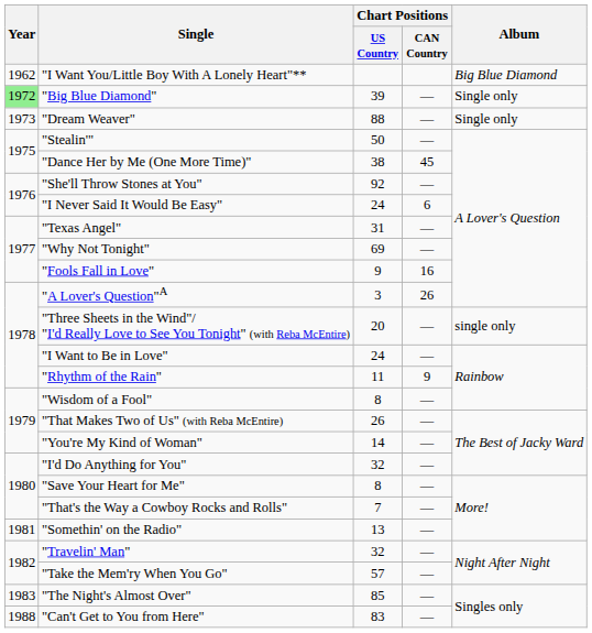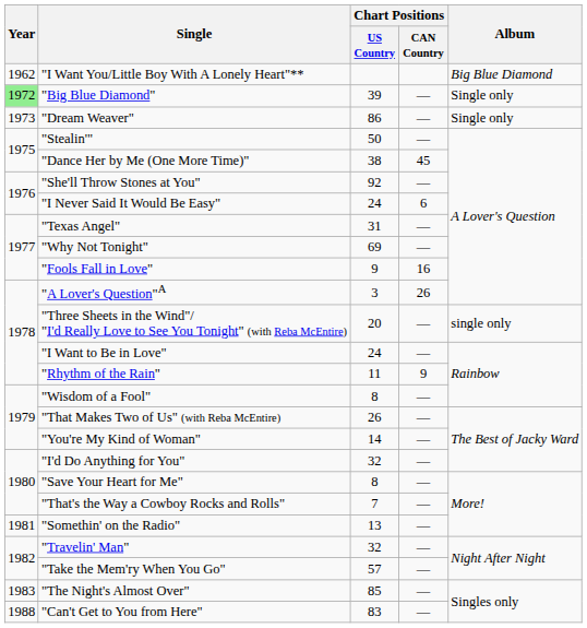 <table class="wikitable" style="text-align:left;">
 <tr>
 <th rowspan="2">Year</th>
 <th rowspan="2">Single</th>
 <th colspan="2">Chart Positions</th>
 <th rowspan="2">Album</th>
 </tr>
 <tr>
 <th width="50"><small><a href='#'>US Country</a></small></th>
 <th width="50"><small>CAN Country</small></th>
 </tr>
 <tr>
 <td>1962</td>
 <td>"I Want You/Little Boy With A Lonely Heart"**</td>
 <td></td>
 <td></td>
 <td><em>Big Blue Diamond</em></td>
 </tr>
 <tr>
 <td style="background: lightgreen;">1972</td>
 <td>"<a href='#'>Big Blue Diamond</a>"</td>
 <td align="center">39</td>
 <td align="center">—</td>
 <td>Single only</td>
 </tr>
 <tr>
 <td>1973</td>
 <td>"Dream Weaver"</td>
-<td align="center">88</td>
+<td align="center">86</td>
 <td align="center">—</td>
 <td>Single only</td>
 </tr>
 <tr>
 <td rowspan=2>1975</td>
 <td>"Stealin'"</td>
 <td align="center">50</td>
 <td align="center">—</td>
 <td rowspan=8><em>A Lover's Question</em></td>
 </tr>
 <tr>
 <td>"Dance Her by Me (One More Time)"</td>
 <td align="center">38</td>
 <td align="center">45</td>
 </tr>
 <tr>
 <td rowspan=2>1976</td>
 <td>"She'll Throw Stones at You"</td>
 <td align="center">92</td>
 <td align="center">—</td>
 </tr>
 <tr>
 <td>"I Never Said It Would Be Easy"</td>
 <td align="center">24</td>
 <td align="center">6</td>
 </tr>
 <tr>
 <td rowspan=3>1977</td>
 <td>"Texas Angel"</td>
 <td align="center">31</td>
 <td align="center">—</td>
 </tr>
 <tr>
 <td>"Why Not Tonight"</td>
 <td align="center">69</td>
 <td align="center">—</td>
 </tr>
 <tr>
 <td>"<a href='#'>Fools Fall in Love</a>"</td>
 <td align="center">9</td>
 <td align="center">16</td>
 </tr>
 <tr>
 <td rowspan=4>1978</td>
 <td>"<a href='#'>A Lover's Question</a>"<sup>A</sup></td>
 <td align="center">3</td>
 <td align="center">26</td>
 </tr>
 <tr>
 <td>"Three Sheets in the Wind"/<br> "<a href='#'>I'd Really Love to See You Tonight</a>" <small>(with <a href='#'>Reba McEntire</a>)</small></td>
 <td align="center">20</td>
 <td align="center">—</td>
 <td>single only</td>
 </tr>
 <tr>
 <td>"I Want to Be in Love"</td>
 <td align="center">24</td>
 <td align="center">—</td>
 <td rowspan=3><em>Rainbow</em></td>
 </tr>
 <tr>
 <td>"<a href='#'>Rhythm of the Rain</a>"</td>
 <td align="center">11</td>
 <td align="center">9</td>
 </tr>
 <tr>
 <td rowspan=3>1979</td>
 <td>"Wisdom of a Fool"</td>
 <td align="center">8</td>
 <td align="center">—</td>
 </tr>
 <tr>
 <td>"That Makes Two of Us" <small>(with Reba McEntire)</small></td>
 <td align="center">26</td>
 <td align="center">—</td>
 <td rowspan=3><em>The Best of Jacky Ward</em></td>
 </tr>
 <tr>
 <td>"You're My Kind of Woman"</td>
 <td align="center">14</td>
 <td align="center">—</td>
 </tr>
 <tr>
 <td rowspan=3>1980</td>
 <td>"I'd Do Anything for You"</td>
 <td align="center">32</td>
 <td align="center">—</td>
 </tr>
 <tr>
 <td>"Save Your Heart for Me"</td>
 <td align="center">8</td>
 <td align="center">—</td>
 <td rowspan=3><em>More!</em></td>
 </tr>
 <tr>
 <td>"That's the Way a Cowboy Rocks and Rolls"</td>
 <td align="center">7</td>
 <td align="center">—</td>
 </tr>
 <tr>
 <td>1981</td>
 <td>"Somethin' on the Radio"</td>
 <td align="center">13</td>
 <td align="center">—</td>
 </tr>
 <tr>
 <td rowspan=2>1982</td>
 <td>"<a href='#'>Travelin' Man</a>"</td>
 <td align="center">32</td>
 <td align="center">—</td>
 <td rowspan=2><em>Night After Night</em></td>
 </tr>
 <tr>
 <td>"Take the Mem'ry When You Go"</td>
 <td align="center">57</td>
 <td align="center">—</td>
 </tr>
 <tr>
 <td>1983</td>
 <td>"The Night's Almost Over"</td>
 <td align="center">85</td>
 <td align="center">—</td>
 <td rowspan=2>Singles only</td>
 </tr>
 <tr>
 <td>1988</td>
 <td>"Can't Get to You from Here"</td>
 <td align="center">83</td>
 <td align="center">—</td>
 </tr>
 </table>
